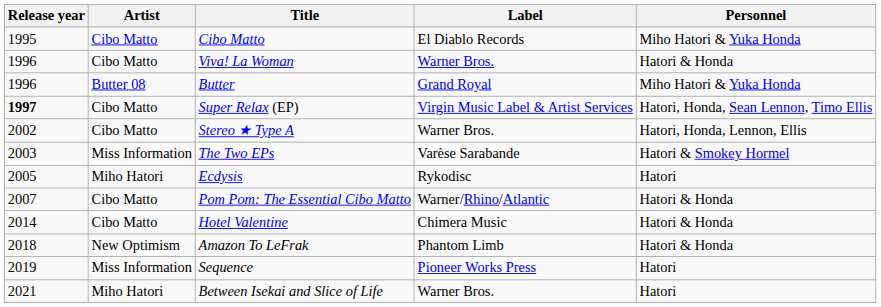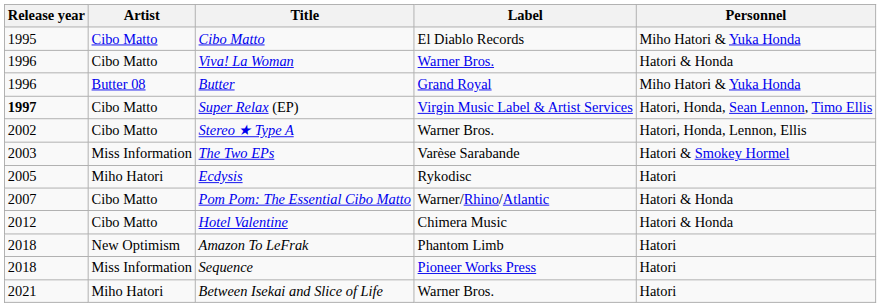 <table class="wikitable sortable">
 <tr>
 <th>Release year</th>
 <th>Artist</th>
 <th>Title</th>
 <th>Label</th>
 <th>Personnel</th>
 </tr>
 <tr>
 <td>1995</td>
 <td><a href='#'>Cibo Matto</a></td>
 <td><em><a href='#'>Cibo Matto</a></em></td>
 <td>El Diablo Records</td>
 <td>Miho Hatori & <a href='#'>Yuka Honda</a></td>
 </tr>
 <tr>
 <td>1996</td>
 <td>Cibo Matto</td>
 <td><em><a href='#'>Viva! La Woman</a></em></td>
 <td><a href='#'>Warner Bros.</a></td>
 <td>Hatori & Honda </td>
 </tr>
 <tr>
 <td>1996</td>
 <td><a href='#'>Butter 08</a></td>
 <td><em><a href='#'>Butter</a></em></td>
 <td><a href='#'>Grand Royal</a></td>
 <td>Miho Hatori & <a href='#'>Yuka Honda</a></td>
 </tr>
 <tr>
 <td><strong>1997</strong></td>
 <td>Cibo Matto</td>
 <td><em><a href='#'>Super Relax</a></em> (EP)</td>
 <td><a href='#'>Virgin Music Label & Artist Services</a></td>
 <td>Hatori, Honda, <a href='#'>Sean Lennon</a>, <a href='#'>Timo Ellis</a></td>
 </tr>
 <tr>
 <td>2002</td>
 <td>Cibo Matto</td>
 <td><em><a href='#'>Stereo ★ Type A</a></em></td>
 <td>Warner Bros.</td>
 <td>Hatori, Honda, Lennon, Ellis </td>
 </tr>
 <tr>
 <td>2003</td>
 <td>Miss Information</td>
 <td><em><a href='#'>The Two EPs</a></em></td>
 <td>Varèse Sarabande</td>
 <td>Hatori & <a href='#'>Smokey Hormel</a> </td>
 </tr>
 <tr>
 <td>2005</td>
 <td>Miho Hatori</td>
 <td><em><a href='#'>Ecdysis</a></em></td>
 <td>Rykodisc</td>
 <td>Hatori </td>
 </tr>
 <tr>
 <td>2007</td>
 <td>Cibo Matto</td>
 <td><em><a href='#'>Pom Pom: The Essential Cibo Matto</a></em></td>
 <td>Warner/<a href='#'>Rhino</a>/<a href='#'>Atlantic</a></td>
 <td>Hatori & Honda</td>
 </tr>
 <tr>
-<td>2014</td>
+<td>2012</td>
 <td>Cibo Matto</td>
 <td><em><a href='#'>Hotel Valentine</a></em></td>
 <td>Chimera Music</td>
 <td>Hatori & Honda </td>
 </tr>
 <tr>
 <td>2018</td>
 <td>New Optimism</td>
 <td><em>Amazon To LeFrak</em></td>
 <td>Phantom Limb</td>
-<td>Hatori & Honda </td>
+<td>Hatori</td>
 </tr>
 <tr>
-<td>2019</td>
+<td>2018</td>
 <td>Miss Information</td>
 <td><em>Sequence</em></td>
 <td><a href='#'>Pioneer Works Press</a></td>
 <td>Hatori</td>
 </tr>
 <tr>
 <td>2021</td>
 <td>Miho Hatori</td>
 <td><em>Between Isekai and Slice of Life</em></td>
 <td>Warner Bros.</td>
 <td>Hatori </td>
 </tr>
 </table>
